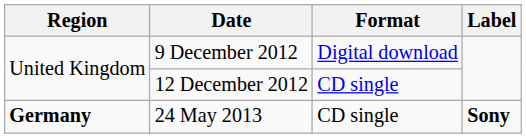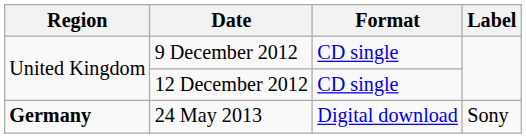 <table class="wikitable plainrowheaders">
 <tr>
 <th>Region</th>
 <th>Date</th>
 <th>Format</th>
 <th>Label</th>
 </tr>
 <tr>
 <td rowspan="2">United Kingdom</td>
 <td>9 December 2012</td>
-<td><a href='#'>Digital download</a></td>
+<td><a href='#'>CD single</a></td>
 <td rowspan="2"></td>
 </tr>
 <tr>
 <td>12 December 2012</td>
 <td><a href='#'>CD single</a></td>
 </tr>
 <tr>
 <td><strong>Germany</strong></td>
 <td>24 May 2013</td>
-<td>CD single</td>
-<td><strong>Sony</strong></td>
+<td><a href='#'>Digital download</a></td>
+<td>Sony</td>
 </tr>
 </table>
